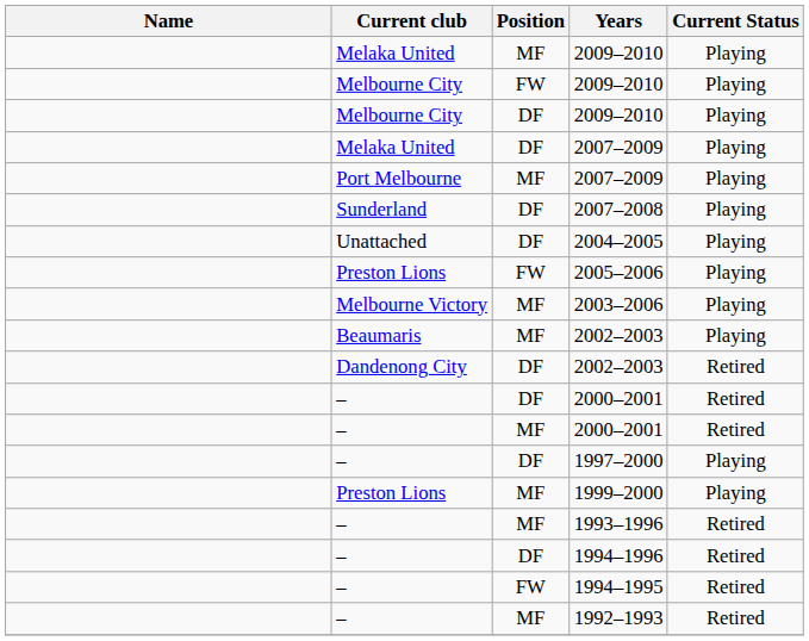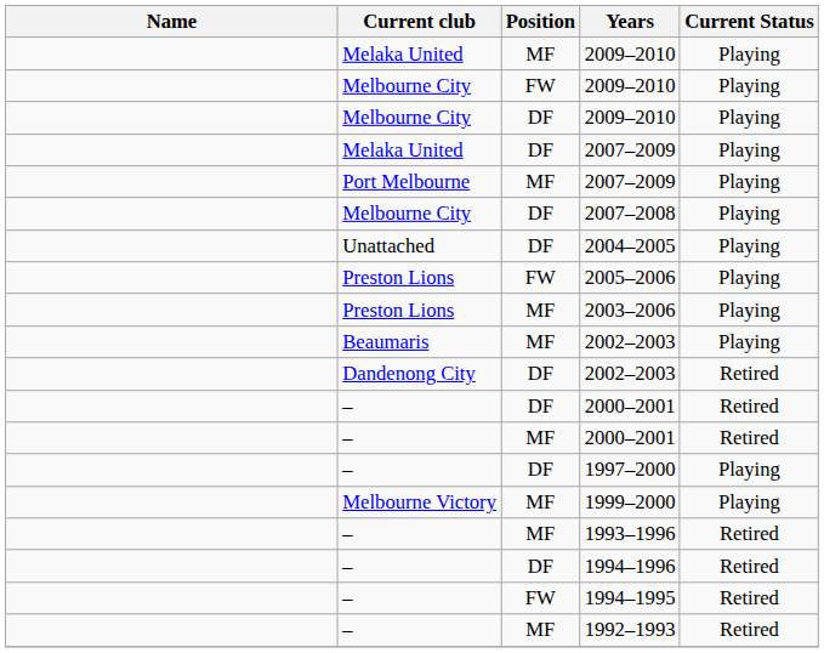 <table class="wikitable sortable" style="text-align: center;">
 <tr>
 <th style="width:16em">Name</th>
 <th>Current club</th>
 <th>Position</th>
 <th>Years</th>
 <th>Current Status</th>
 </tr>
 <tr>
 <td align="left"></td>
 <td align="left"> <a href='#'>Melaka United</a></td>
 <td>MF</td>
 <td>2009–2010</td>
 <td>Playing</td>
 </tr>
 <tr>
 <td align="left"></td>
 <td align="left"> <a href='#'>Melbourne City</a></td>
 <td>FW</td>
 <td>2009–2010</td>
 <td>Playing</td>
 </tr>
 <tr>
 <td align="left"></td>
 <td align="left"> <a href='#'>Melbourne City</a></td>
 <td>DF</td>
 <td>2009–2010</td>
 <td>Playing</td>
 </tr>
 <tr>
 <td align="left"></td>
 <td align="left"> <a href='#'>Melaka United</a></td>
 <td>DF</td>
 <td>2007–2009</td>
 <td>Playing</td>
 </tr>
 <tr>
 <td align="left"></td>
 <td align="left"> <a href='#'>Port Melbourne</a></td>
 <td>MF</td>
 <td>2007–2009</td>
 <td>Playing</td>
 </tr>
 <tr>
 <td align="left"></td>
-<td align="left"> <a href='#'>Sunderland</a></td>
+<td align="left"> <a href='#'>Melbourne City</a></td>
 <td>DF</td>
 <td>2007–2008</td>
 <td>Playing</td>
 </tr>
 <tr>
 <td align="left"></td>
 <td align="left"> Unattached</td>
 <td>DF</td>
 <td>2004–2005</td>
 <td>Playing</td>
 </tr>
 <tr>
 <td align="left"></td>
 <td align="left"> <a href='#'>Preston Lions</a></td>
 <td>FW</td>
 <td>2005–2006</td>
 <td>Playing</td>
 </tr>
 <tr>
 <td align="left"></td>
-<td align="left"> <a href='#'>Melbourne Victory</a></td>
+<td align="left"> <a href='#'>Preston Lions</a></td>
 <td>MF</td>
 <td>2003–2006</td>
 <td>Playing</td>
 </tr>
 <tr>
 <td align="left"></td>
 <td align="left"> <a href='#'>Beaumaris</a></td>
 <td>MF</td>
 <td>2002–2003</td>
 <td>Playing</td>
 </tr>
 <tr>
 <td align="left"></td>
 <td align="left"> <a href='#'>Dandenong City</a></td>
 <td>DF</td>
 <td>2002–2003</td>
 <td>Retired</td>
 </tr>
 <tr>
 <td align="left"></td>
 <td align="left">–</td>
 <td>DF</td>
 <td>2000–2001</td>
 <td>Retired</td>
 </tr>
 <tr>
 <td align="left"></td>
 <td align="left">–</td>
 <td>MF</td>
 <td>2000–2001</td>
 <td>Retired</td>
 </tr>
 <tr>
 <td align="left"></td>
 <td align="left">–</td>
 <td>DF</td>
 <td>1997–2000</td>
 <td>Playing</td>
 </tr>
 <tr>
 <td align="left"></td>
-<td align="left"> <a href='#'>Preston Lions</a></td>
+<td align="left"> <a href='#'>Melbourne Victory</a></td>
 <td>MF</td>
 <td>1999–2000</td>
 <td>Playing</td>
 </tr>
 <tr>
 <td align="left"></td>
 <td align="left">–</td>
 <td>MF</td>
 <td>1993–1996</td>
 <td>Retired</td>
 </tr>
 <tr>
 <td align="left"></td>
 <td align="left">–</td>
 <td>DF</td>
 <td>1994–1996</td>
 <td>Retired</td>
 </tr>
 <tr>
 <td align="left"></td>
 <td align="left">–</td>
 <td>FW</td>
 <td>1994–1995</td>
 <td>Retired</td>
 </tr>
 <tr>
 <td align="left"></td>
 <td align="left">–</td>
 <td>MF</td>
 <td>1992–1993</td>
 <td>Retired</td>
 </tr>
 <tr>
 </tr>
 </table>
